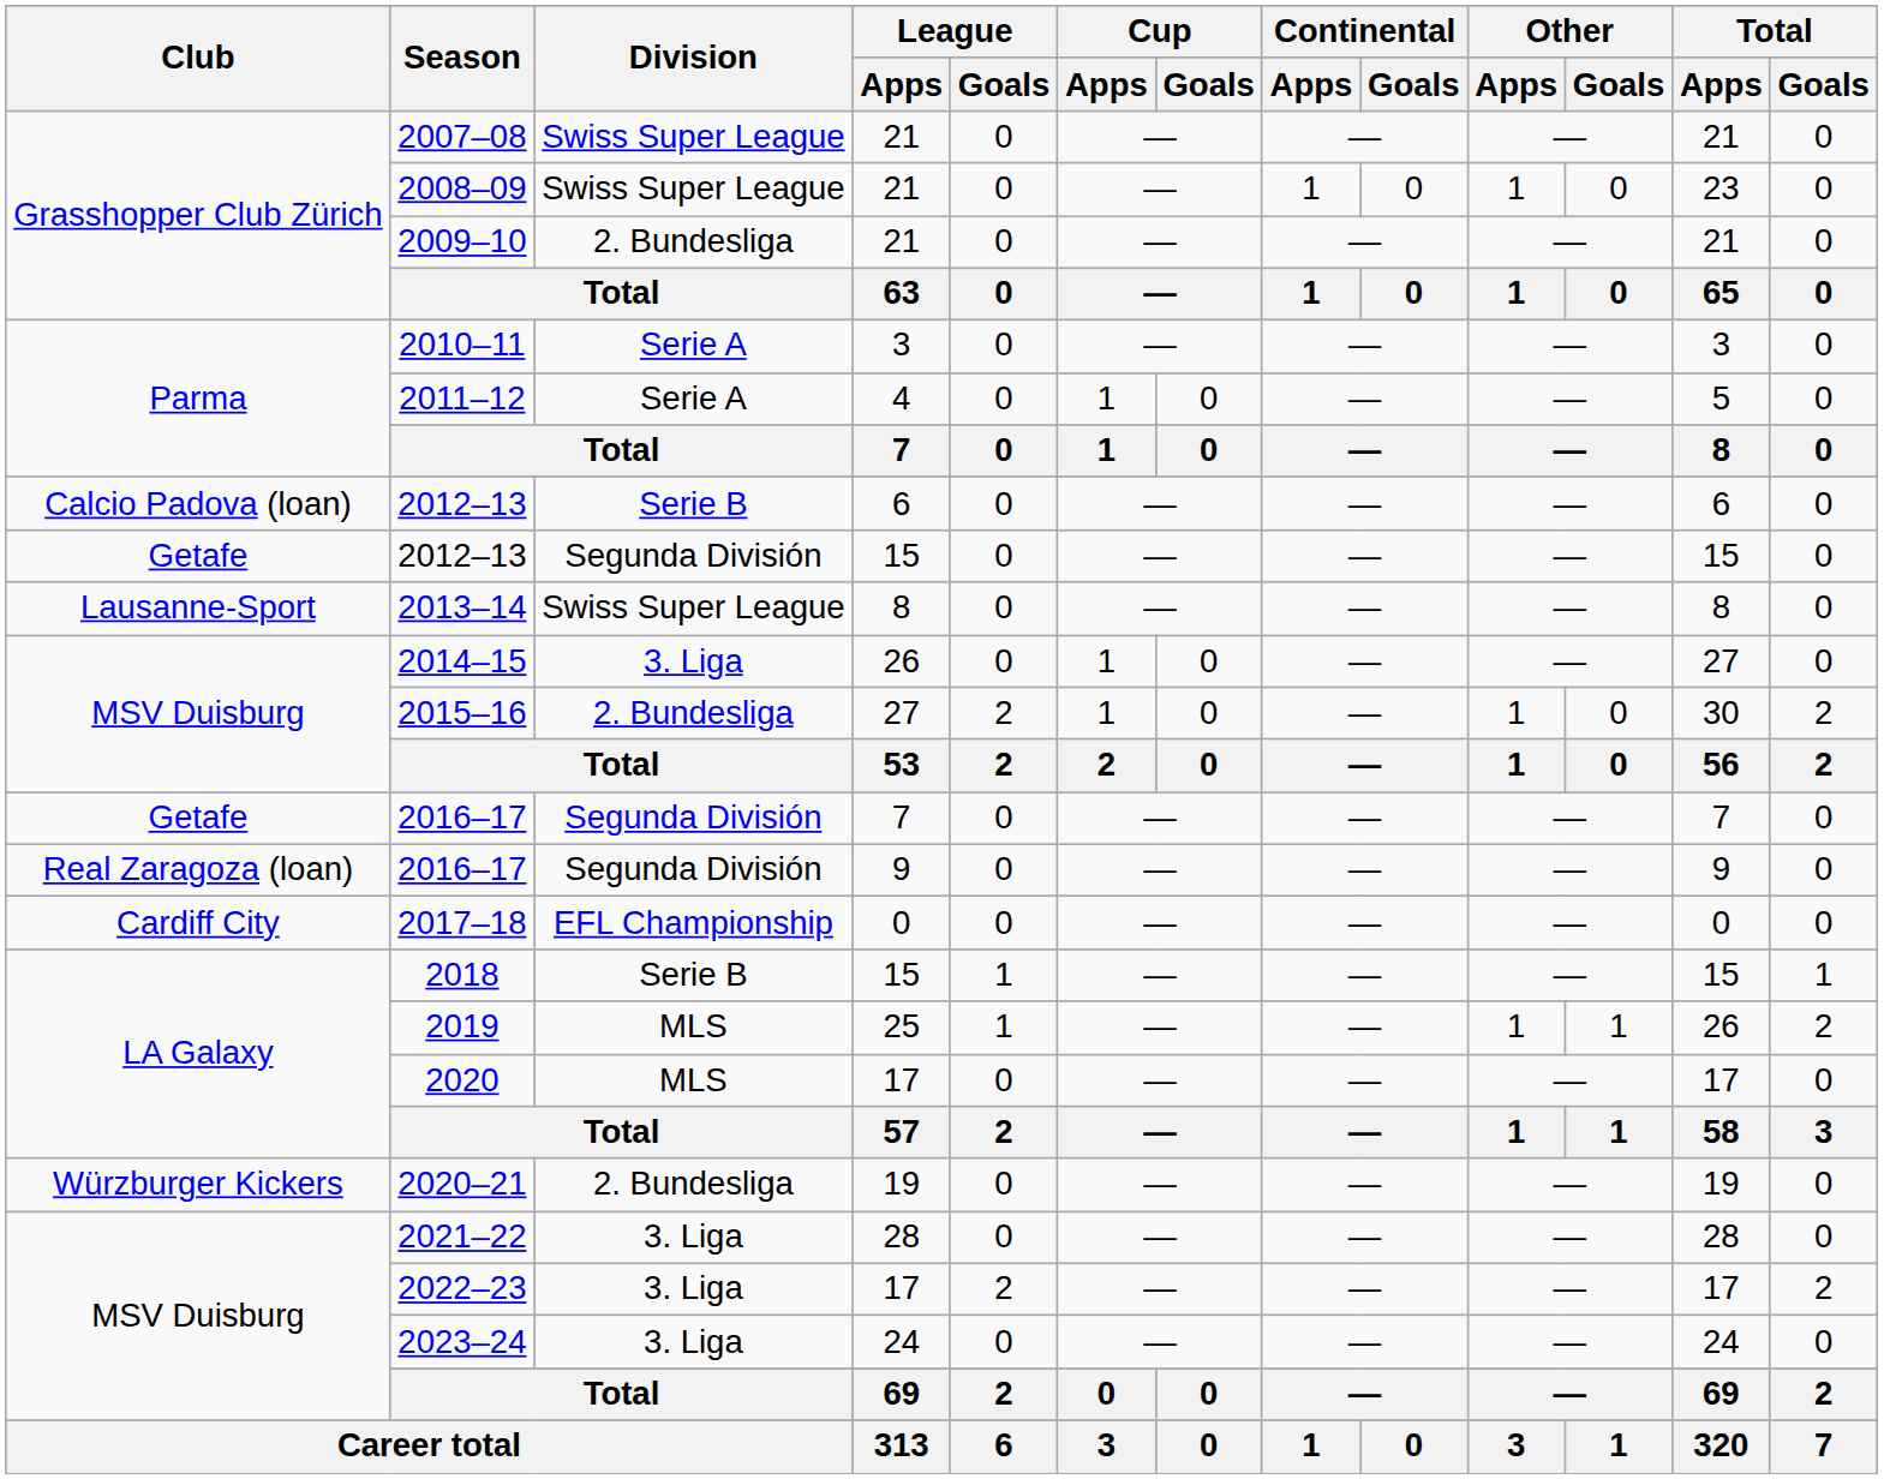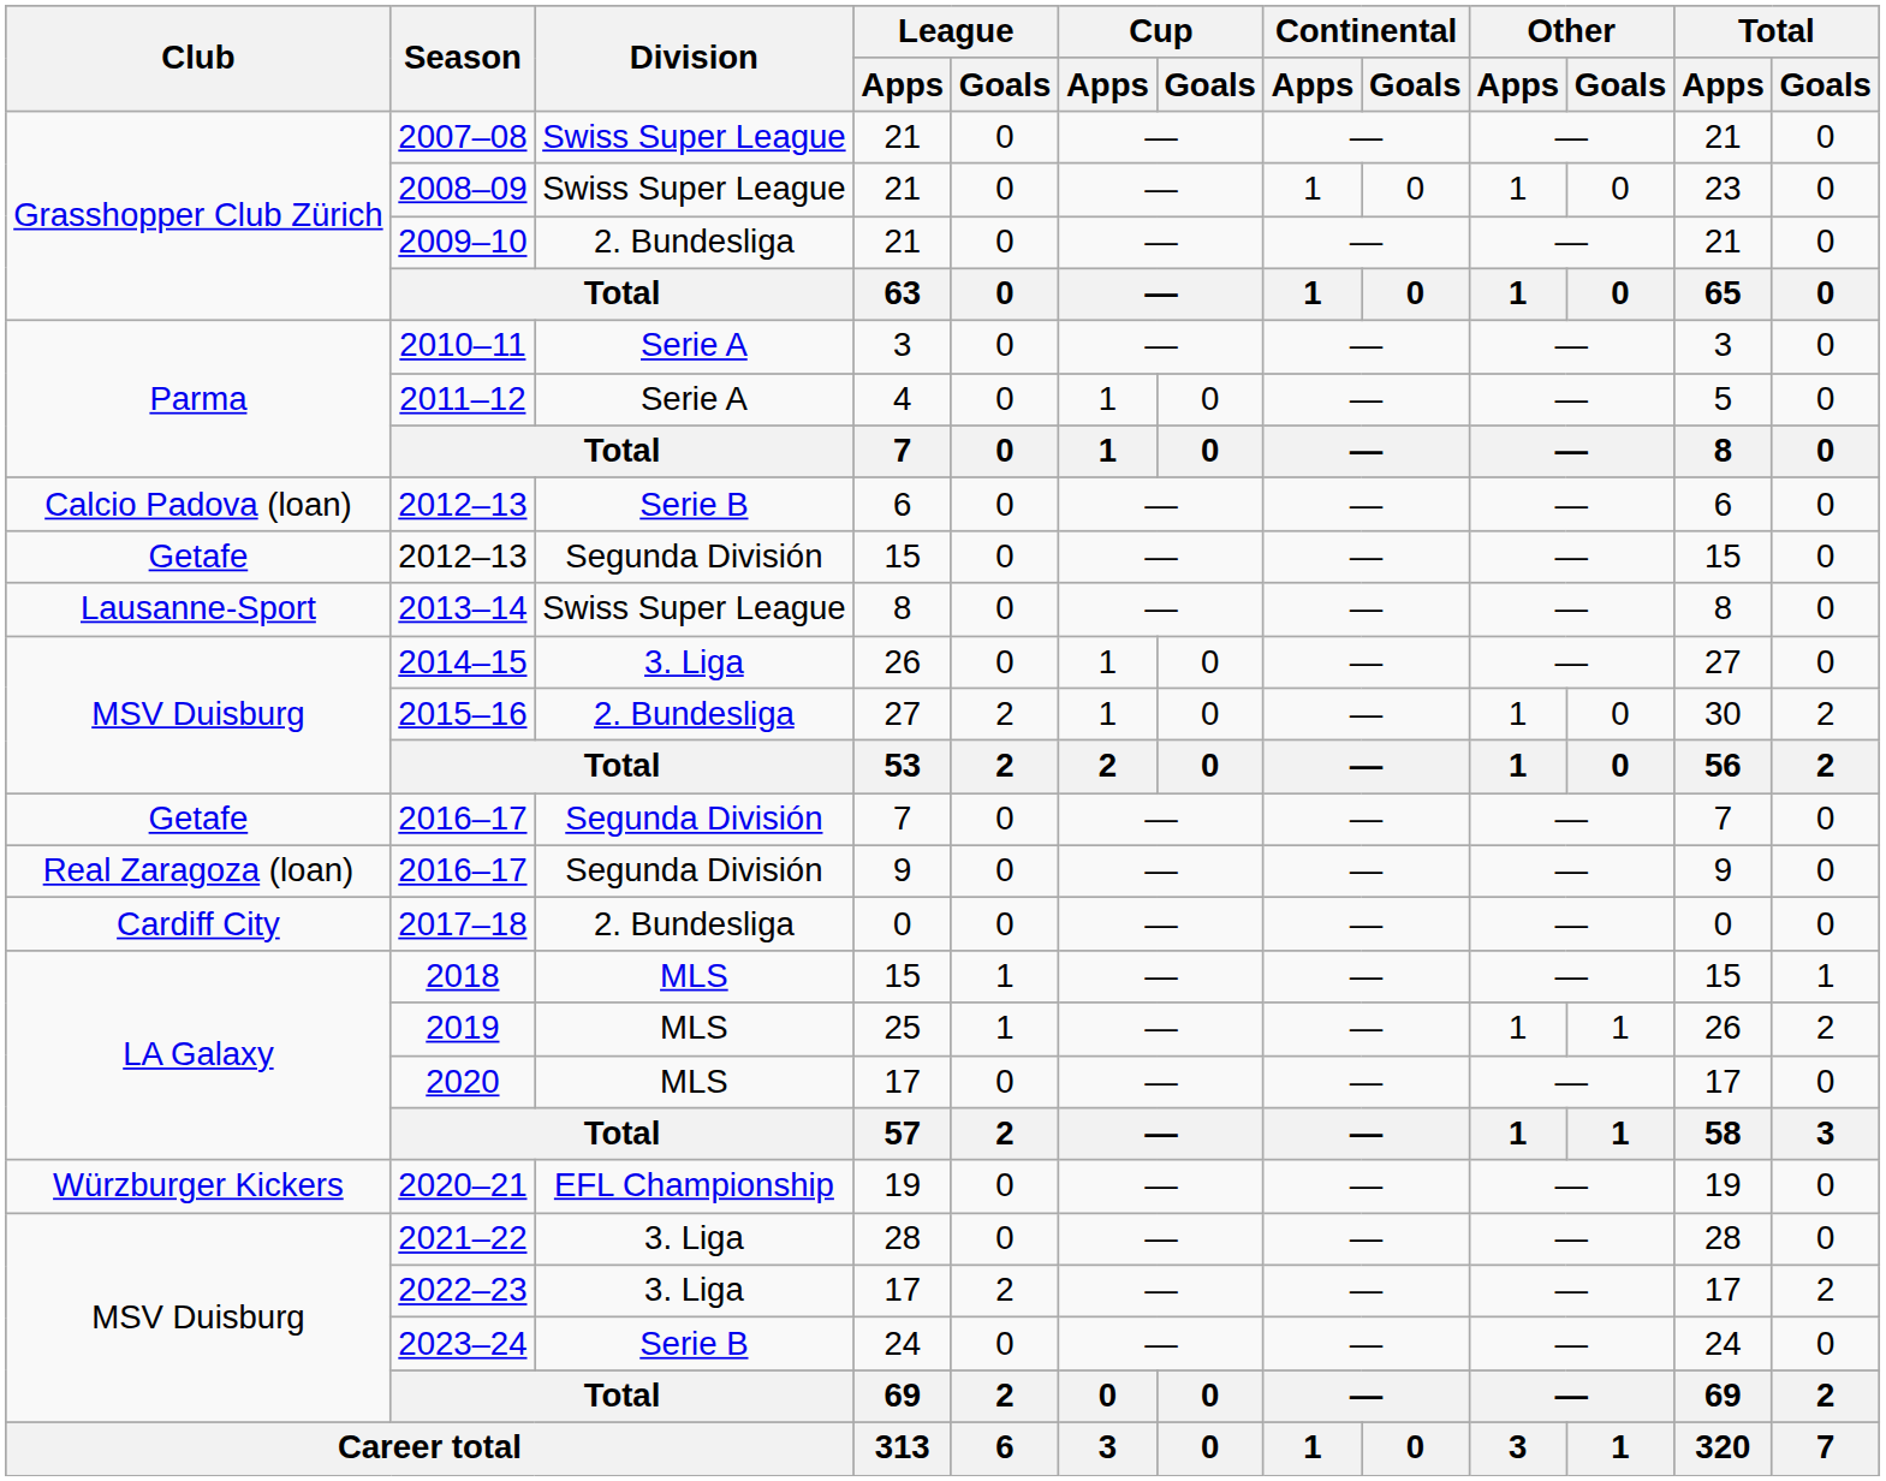 <table class="wikitable" style="text-align:center">
 <tr>
 <th rowspan="2">Club</th>
 <th rowspan="2">Season</th>
 <th rowspan="2">Division</th>
 <th colspan="2">League</th>
 <th colspan="2">Cup</th>
 <th colspan="2">Continental</th>
 <th colspan="2">Other</th>
 <th colspan="2">Total</th>
 </tr>
 <tr>
 <th>Apps</th>
 <th>Goals</th>
 <th>Apps</th>
 <th>Goals</th>
 <th>Apps</th>
 <th>Goals</th>
 <th>Apps</th>
 <th>Goals</th>
 <th>Apps</th>
 <th>Goals</th>
 </tr>
 <tr>
 <td rowspan="4"><a href='#'>Grasshopper Club Zürich</a></td>
 <td><a href='#'>2007–08</a></td>
 <td><a href='#'>Swiss Super League</a></td>
 <td>21</td>
 <td>0</td>
 <td colspan="2">—</td>
 <td colspan="2">—</td>
 <td colspan="2">—</td>
 <td>21</td>
 <td>0</td>
 </tr>
 <tr>
 <td><a href='#'>2008–09</a></td>
 <td>Swiss Super League</td>
 <td>21</td>
 <td>0</td>
 <td colspan="2">—</td>
 <td>1</td>
 <td>0</td>
 <td>1</td>
 <td>0</td>
 <td>23</td>
 <td>0</td>
 </tr>
 <tr>
 <td><a href='#'>2009–10</a></td>
 <td>2. Bundesliga</td>
 <td>21</td>
 <td>0</td>
 <td colspan="2">—</td>
 <td colspan="2">—</td>
 <td colspan="2">—</td>
 <td>21</td>
 <td>0</td>
 </tr>
 <tr>
 <th colspan="2">Total</th>
 <th>63</th>
 <th>0</th>
 <th colspan="2">—</th>
 <th>1</th>
 <th>0</th>
 <th>1</th>
 <th>0</th>
 <th>65</th>
 <th>0</th>
 </tr>
 <tr>
 <td rowspan="3"><a href='#'>Parma</a></td>
 <td><a href='#'>2010–11</a></td>
 <td><a href='#'>Serie A</a></td>
 <td>3</td>
 <td>0</td>
 <td colspan="2">—</td>
 <td colspan="2">—</td>
 <td colspan="2">—</td>
 <td>3</td>
 <td>0</td>
 </tr>
 <tr>
 <td><a href='#'>2011–12</a></td>
 <td>Serie A</td>
 <td>4</td>
 <td>0</td>
 <td>1</td>
 <td>0</td>
 <td colspan="2">—</td>
 <td colspan="2">—</td>
 <td>5</td>
 <td>0</td>
 </tr>
 <tr>
 <th colspan="2">Total</th>
 <th>7</th>
 <th>0</th>
 <th>1</th>
 <th>0</th>
 <th colspan="2">—</th>
 <th colspan="2">—</th>
 <th>8</th>
 <th>0</th>
 </tr>
 <tr>
 <td><a href='#'>Calcio Padova</a> (loan)</td>
 <td><a href='#'>2012–13</a></td>
 <td><a href='#'>Serie B</a></td>
 <td>6</td>
 <td>0</td>
 <td colspan="2">—</td>
 <td colspan="2">—</td>
 <td colspan="2">—</td>
 <td>6</td>
 <td>0</td>
 </tr>
 <tr>
 <td><a href='#'>Getafe</a></td>
 <td>2012–13</td>
 <td>Segunda División</td>
 <td>15</td>
 <td>0</td>
 <td colspan="2">—</td>
 <td colspan="2">—</td>
 <td colspan="2">—</td>
 <td>15</td>
 <td>0</td>
 </tr>
 <tr>
 <td><a href='#'>Lausanne-Sport</a></td>
 <td><a href='#'>2013–14</a></td>
 <td>Swiss Super League</td>
 <td>8</td>
 <td>0</td>
 <td colspan="2">—</td>
 <td colspan="2">—</td>
 <td colspan="2">—</td>
 <td>8</td>
 <td>0</td>
 </tr>
 <tr>
 <td rowspan="3"><a href='#'>MSV Duisburg</a></td>
 <td><a href='#'>2014–15</a></td>
 <td><a href='#'>3. Liga</a></td>
 <td>26</td>
 <td>0</td>
 <td>1</td>
 <td>0</td>
 <td colspan="2">—</td>
 <td colspan="2">—</td>
 <td>27</td>
 <td>0</td>
 </tr>
 <tr>
 <td><a href='#'>2015–16</a></td>
 <td><a href='#'>2. Bundesliga</a></td>
 <td>27</td>
 <td>2</td>
 <td>1</td>
 <td>0</td>
 <td colspan="2">—</td>
 <td>1</td>
 <td>0</td>
 <td>30</td>
 <td>2</td>
 </tr>
 <tr>
 <th colspan="2">Total</th>
 <th>53</th>
 <th>2</th>
 <th>2</th>
 <th>0</th>
 <th colspan="2">—</th>
 <th>1</th>
 <th>0</th>
 <th>56</th>
 <th>2</th>
 </tr>
 <tr>
 <td><a href='#'>Getafe</a></td>
 <td><a href='#'>2016–17</a></td>
 <td><a href='#'>Segunda División</a></td>
 <td>7</td>
 <td>0</td>
 <td colspan="2">—</td>
 <td colspan="2">—</td>
 <td colspan="2">—</td>
 <td>7</td>
 <td>0</td>
 </tr>
 <tr>
 <td><a href='#'>Real Zaragoza</a> (loan)</td>
 <td><a href='#'>2016–17</a></td>
 <td>Segunda División</td>
 <td>9</td>
 <td>0</td>
 <td colspan="2">—</td>
 <td colspan="2">—</td>
 <td colspan="2">—</td>
 <td>9</td>
 <td>0</td>
 </tr>
 <tr>
 <td><a href='#'>Cardiff City</a></td>
 <td><a href='#'>2017–18</a></td>
-<td><a href='#'>EFL Championship</a></td>
+<td>2. Bundesliga</td>
 <td>0</td>
 <td>0</td>
 <td colspan="2">—</td>
 <td colspan="2">—</td>
 <td colspan="2">—</td>
 <td>0</td>
 <td>0</td>
 </tr>
 <tr>
 <td rowspan="4"><a href='#'>LA Galaxy</a></td>
 <td><a href='#'>2018</a></td>
-<td>Serie B</td>
+<td><a href='#'>MLS</a></td>
 <td>15</td>
 <td>1</td>
 <td colspan="2">—</td>
 <td colspan="2">—</td>
 <td colspan="2">—</td>
 <td>15</td>
 <td>1</td>
 </tr>
 <tr>
 <td><a href='#'>2019</a></td>
 <td>MLS</td>
 <td>25</td>
 <td>1</td>
 <td colspan="2">—</td>
 <td colspan="2">—</td>
 <td>1</td>
 <td>1</td>
 <td>26</td>
 <td>2</td>
 </tr>
 <tr>
 <td><a href='#'>2020</a></td>
 <td>MLS</td>
 <td>17</td>
 <td>0</td>
 <td colspan="2">—</td>
 <td colspan="2">—</td>
 <td colspan="2">—</td>
 <td>17</td>
 <td>0</td>
 </tr>
 <tr>
 <th colspan="2">Total</th>
 <th>57</th>
 <th>2</th>
 <th colspan="2">—</th>
 <th colspan="2">—</th>
 <th>1</th>
 <th>1</th>
 <th>58</th>
 <th>3</th>
 </tr>
 <tr>
 <td><a href='#'>Würzburger Kickers</a></td>
 <td><a href='#'>2020–21</a></td>
-<td>2. Bundesliga</td>
+<td><a href='#'>EFL Championship</a></td>
 <td>19</td>
 <td>0</td>
 <td colspan="2">—</td>
 <td colspan="2">—</td>
 <td colspan="2">—</td>
 <td>19</td>
 <td>0</td>
 </tr>
 <tr>
 <td rowspan=4>MSV Duisburg</td>
 <td><a href='#'>2021–22</a></td>
 <td>3. Liga</td>
 <td>28</td>
 <td>0</td>
 <td colspan="2">—</td>
 <td colspan="2">—</td>
 <td colspan="2">—</td>
 <td>28</td>
 <td>0</td>
 </tr>
 <tr>
 <td><a href='#'>2022–23</a></td>
 <td>3. Liga</td>
 <td>17</td>
 <td>2</td>
 <td colspan="2">—</td>
 <td colspan="2">—</td>
 <td colspan="2">—</td>
 <td>17</td>
 <td>2</td>
 </tr>
 <tr>
 <td><a href='#'>2023–24</a></td>
-<td>3. Liga</td>
+<td><a href='#'>Serie B</a></td>
 <td>24</td>
 <td>0</td>
 <td colspan="2">—</td>
 <td colspan="2">—</td>
 <td colspan="2">—</td>
 <td>24</td>
 <td>0</td>
 </tr>
 <tr>
 <th colspan="2">Total</th>
 <th>69</th>
 <th>2</th>
 <th>0</th>
 <th>0</th>
 <th colspan="2">—</th>
 <th colspan="2">—</th>
 <th>69</th>
 <th>2</th>
 </tr>
 <tr>
 <th colspan="3">Career total</th>
 <th>313</th>
 <th>6</th>
 <th>3</th>
 <th>0</th>
 <th>1</th>
 <th>0</th>
 <th>3</th>
 <th>1</th>
 <th>320</th>
 <th>7</th>
 </tr>
 </table>
